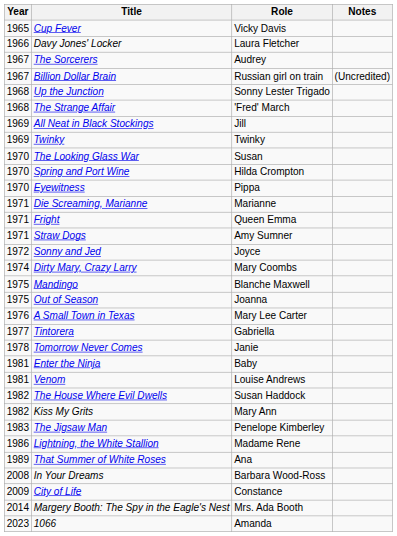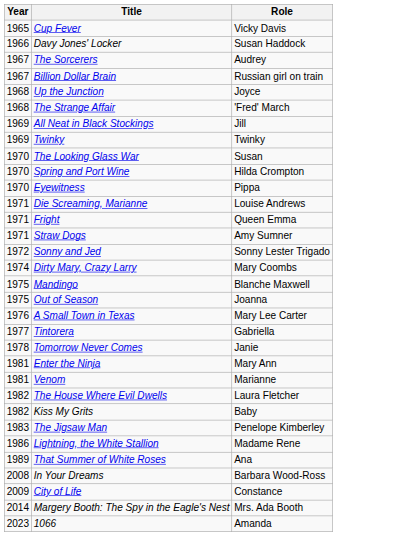 <table class="wikitable sortable">
 <tr>
 <th>Year</th>
 <th>Title</th>
 <th>Role</th>
-<th>Notes</th>
 </tr>
 <tr>
 <td>1965</td>
 <td><em><a href='#'>Cup Fever</a></em></td>
 <td>Vicky Davis</td>
-<td></td>
 </tr>
 <tr>
 <td>1966</td>
 <td><em>Davy Jones' Locker</em></td>
-<td>Laura Fletcher</td>
-<td></td>
+<td>Susan Haddock</td>
 </tr>
 <tr>
 <td>1967</td>
 <td><em><a href='#'>The Sorcerers</a></em></td>
 <td>Audrey</td>
-<td></td>
 </tr>
 <tr>
 <td>1967</td>
 <td><em><a href='#'>Billion Dollar Brain</a></em></td>
 <td>Russian girl on train</td>
-<td>(Uncredited)</td>
 </tr>
 <tr>
 <td>1968</td>
 <td><em><a href='#'>Up the Junction</a></em></td>
-<td>Sonny Lester Trigado</td>
-<td></td>
+<td>Joyce</td>
 </tr>
 <tr>
 <td>1968</td>
 <td><em><a href='#'>The Strange Affair</a></em></td>
 <td>'Fred' March</td>
-<td></td>
 </tr>
 <tr>
 <td>1969</td>
 <td><em><a href='#'>All Neat in Black Stockings</a></em></td>
 <td>Jill</td>
-<td></td>
 </tr>
 <tr>
 <td>1969</td>
 <td><em><a href='#'>Twinky</a></em></td>
 <td>Twinky</td>
-<td></td>
 </tr>
 <tr>
 <td>1970</td>
 <td><em><a href='#'>The Looking Glass War</a></em></td>
 <td>Susan</td>
-<td></td>
 </tr>
 <tr>
 <td>1970</td>
 <td><em><a href='#'>Spring and Port Wine</a></em></td>
 <td>Hilda Crompton</td>
-<td></td>
 </tr>
 <tr>
 <td>1970</td>
 <td><em><a href='#'>Eyewitness</a></em></td>
 <td>Pippa</td>
-<td></td>
 </tr>
 <tr>
 <td>1971</td>
 <td><em><a href='#'>Die Screaming, Marianne</a></em></td>
-<td>Marianne</td>
-<td></td>
+<td>Louise Andrews</td>
 </tr>
 <tr>
 <td>1971</td>
 <td><em><a href='#'>Fright</a></em></td>
 <td>Queen Emma</td>
-<td></td>
 </tr>
 <tr>
 <td>1971</td>
 <td><em><a href='#'>Straw Dogs</a></em></td>
 <td>Amy Sumner</td>
-<td></td>
 </tr>
 <tr>
 <td>1972</td>
 <td><em><a href='#'>Sonny and Jed</a></em></td>
-<td>Joyce</td>
-<td></td>
+<td>Sonny Lester Trigado</td>
 </tr>
 <tr>
 <td>1974</td>
 <td><em><a href='#'>Dirty Mary, Crazy Larry</a></em></td>
 <td>Mary Coombs</td>
-<td></td>
 </tr>
 <tr>
 <td>1975</td>
 <td><em><a href='#'>Mandingo</a></em></td>
 <td>Blanche Maxwell</td>
-<td></td>
 </tr>
 <tr>
 <td>1975</td>
 <td><em><a href='#'>Out of Season</a></em></td>
 <td>Joanna</td>
-<td></td>
 </tr>
 <tr>
 <td>1976</td>
 <td><em><a href='#'>A Small Town in Texas</a></em></td>
 <td>Mary Lee Carter</td>
-<td></td>
 </tr>
 <tr>
 <td>1977</td>
 <td><em><a href='#'>Tintorera</a></em></td>
 <td>Gabriella</td>
-<td></td>
 </tr>
 <tr>
 <td>1978</td>
 <td><em><a href='#'>Tomorrow Never Comes</a></em></td>
 <td>Janie</td>
-<td></td>
 </tr>
 <tr>
 <td>1981</td>
 <td><em><a href='#'>Enter the Ninja</a></em></td>
-<td>Baby</td>
-<td></td>
+<td>Mary Ann</td>
 </tr>
 <tr>
 <td>1981</td>
 <td><em><a href='#'>Venom</a></em></td>
-<td>Louise Andrews</td>
-<td></td>
+<td>Marianne</td>
 </tr>
 <tr>
 <td>1982</td>
 <td><em><a href='#'>The House Where Evil Dwells</a></em></td>
-<td>Susan Haddock</td>
-<td></td>
+<td>Laura Fletcher</td>
 </tr>
 <tr>
 <td>1982</td>
 <td><em>Kiss My Grits</em></td>
-<td>Mary Ann</td>
-<td></td>
+<td>Baby</td>
 </tr>
 <tr>
 <td>1983</td>
 <td><em><a href='#'>The Jigsaw Man</a></em></td>
 <td>Penelope Kimberley</td>
-<td></td>
 </tr>
 <tr>
 <td>1986</td>
 <td><em><a href='#'>Lightning, the White Stallion</a></em></td>
 <td>Madame Rene</td>
-<td></td>
 </tr>
 <tr>
 <td>1989</td>
 <td><em><a href='#'>That Summer of White Roses</a></em></td>
 <td>Ana</td>
-<td></td>
 </tr>
 <tr>
 <td>2008</td>
 <td><em>In Your Dreams</em></td>
 <td>Barbara Wood-Ross</td>
-<td></td>
 </tr>
 <tr>
 <td>2009</td>
 <td><em><a href='#'>City of Life</a></em></td>
 <td>Constance</td>
-<td></td>
 </tr>
 <tr>
 <td>2014</td>
 <td><em>Margery Booth: The Spy in the Eagle's Nest</em></td>
 <td>Mrs. Ada Booth</td>
-<td></td>
 </tr>
 <tr>
 <td>2023</td>
 <td><em>1066</em></td>
 <td>Amanda</td>
-<td></td>
 </tr>
 </table>
